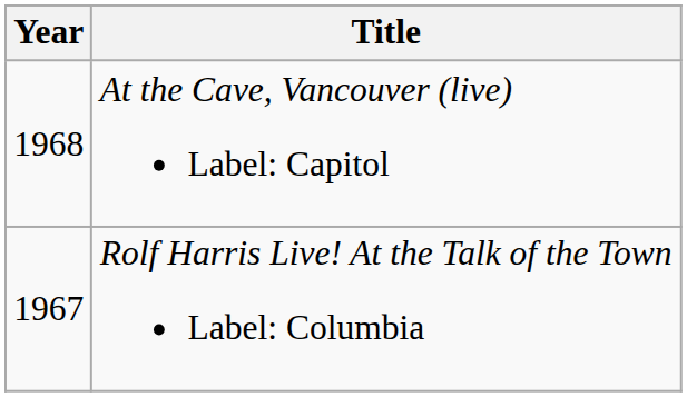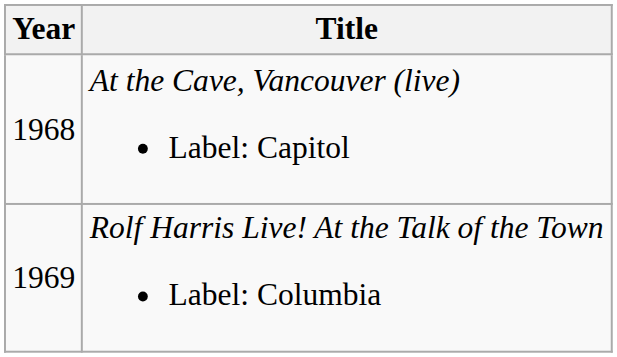 <table class="wikitable">
 <tr>
 <th>Year</th>
 <th>Title</th>
 </tr>
 <tr>
 <td>1968</td>
 <td><em>At the Cave, Vancouver (live)</em><br><ul><li>Label: Capitol</li></ul></td>
 </tr>
 <tr>
-<td>1967</td>
+<td>1969</td>
 <td><em>Rolf Harris Live! At the Talk of the Town</em><br><ul><li>Label: Columbia</li></ul></td>
 </tr>
 </table>
